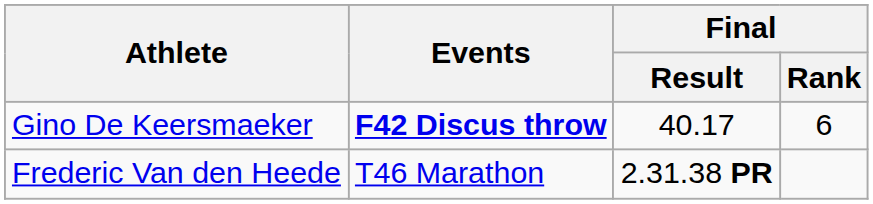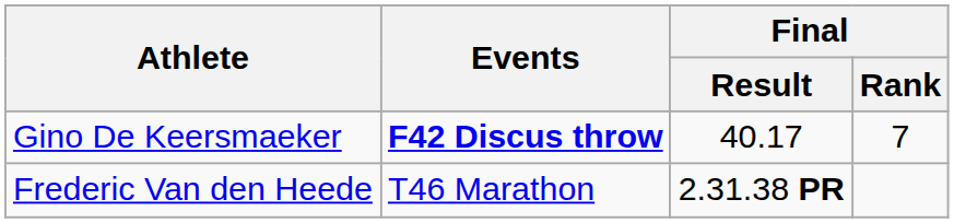 <table class=wikitable>
 <tr>
 <th rowspan="2">Athlete</th>
 <th rowspan="2">Events</th>
 <th colspan="2">Final</th>
 </tr>
 <tr>
 <th>Result</th>
 <th>Rank</th>
 </tr>
 <tr>
 <td><a href='#'>Gino De Keersmaeker</a></td>
 <td><strong><a href='#'>F42 Discus throw</a></strong></td>
 <td align="center">40.17</td>
-<td align="center">6</td>
+<td align="center">7</td>
 </tr>
 <tr>
 <td><a href='#'>Frederic Van den Heede</a></td>
 <td><a href='#'>T46 Marathon</a></td>
 <td align="center">2.31.38 <strong>PR</strong></td>
 <td align="center"></td>
 </tr>
 </table>
